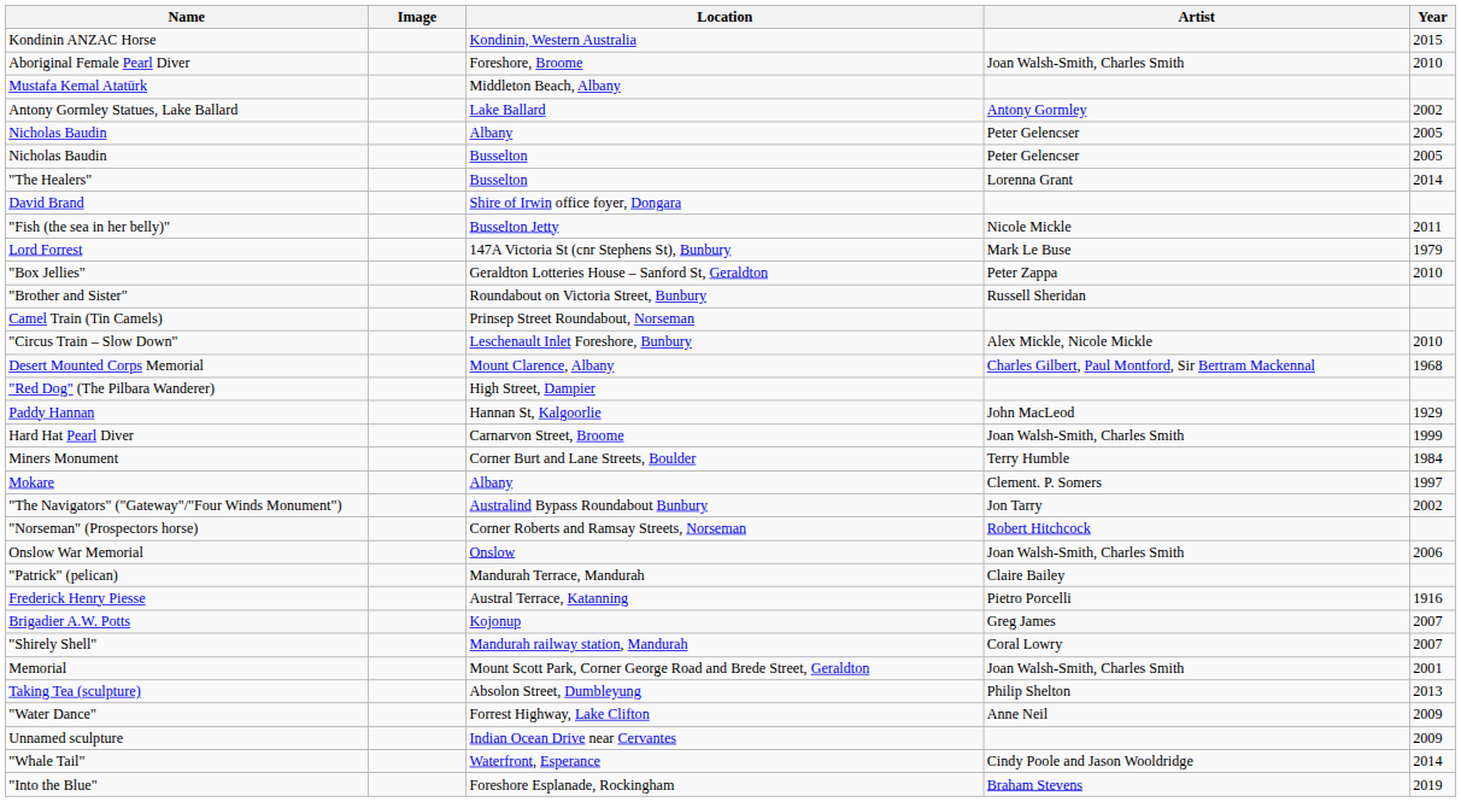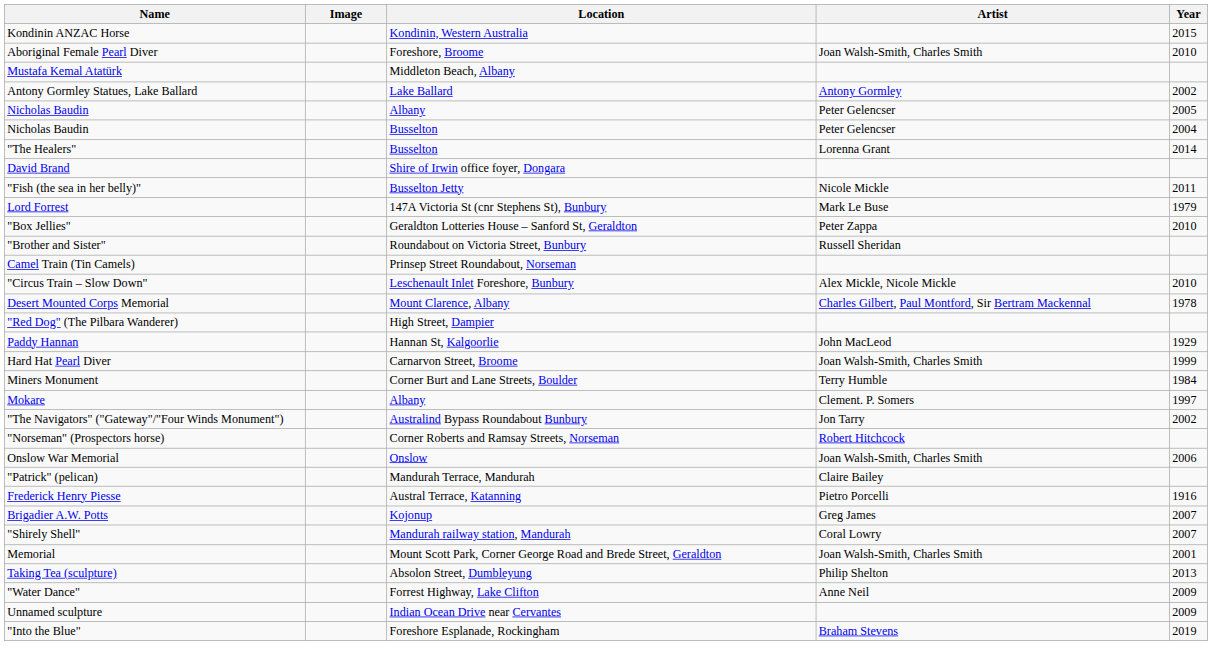 <table class="wikitable" style="width:100%;">
 <tr style="background:#def; text-align:center;">
 <th style="width:25%;">Name</th>
 <th style="width:100px;">Image</th>
 <th>Location</th>
 <th>Artist</th>
 <th>Year</th>
 </tr>
 <tr>
 <td>Kondinin ANZAC Horse</td>
 <td></td>
 <td><a href='#'>Kondinin, Western Australia</a></td>
 <td></td>
 <td>2015</td>
 </tr>
 <tr>
 <td>Aboriginal Female <a href='#'>Pearl</a> Diver</td>
 <td></td>
 <td>Foreshore, <a href='#'>Broome</a></td>
 <td>Joan Walsh-Smith, Charles Smith</td>
 <td>2010</td>
 </tr>
 <tr>
 <td><a href='#'>Mustafa Kemal Atatürk</a></td>
 <td></td>
 <td>Middleton Beach, <a href='#'>Albany</a></td>
 <td></td>
 <td></td>
 </tr>
 <tr>
 <td>Antony Gormley Statues, Lake Ballard</td>
 <td></td>
 <td><a href='#'>Lake Ballard</a></td>
 <td><a href='#'>Antony Gormley</a></td>
 <td>2002</td>
 </tr>
 <tr>
 <td><a href='#'>Nicholas Baudin</a></td>
 <td></td>
 <td><a href='#'>Albany</a></td>
 <td>Peter Gelencser</td>
 <td>2005</td>
 </tr>
 <tr>
 <td>Nicholas Baudin</td>
 <td></td>
 <td><a href='#'>Busselton</a><br></td>
 <td>Peter Gelencser</td>
-<td>2005</td>
+<td>2004</td>
 </tr>
 <tr>
 <td>"The Healers"</td>
 <td></td>
 <td><a href='#'>Busselton</a></td>
 <td>Lorenna Grant</td>
 <td>2014</td>
 </tr>
 <tr>
 <td><a href='#'>David Brand</a></td>
 <td></td>
 <td><a href='#'>Shire of Irwin</a> office foyer, <a href='#'>Dongara</a></td>
 <td></td>
 <td></td>
 </tr>
 <tr>
 <td>"Fish (the sea in her belly)"</td>
 <td></td>
 <td><a href='#'>Busselton Jetty</a></td>
 <td>Nicole Mickle</td>
 <td>2011</td>
 </tr>
 <tr>
 <td><a href='#'>Lord Forrest</a></td>
 <td></td>
 <td>147A Victoria St (cnr Stephens St), <a href='#'>Bunbury</a><br></td>
 <td>Mark Le Buse</td>
 <td>1979</td>
 </tr>
 <tr>
 <td>"Box Jellies"</td>
 <td></td>
 <td>Geraldton Lotteries House – Sanford St, <a href='#'>Geraldton</a></td>
 <td>Peter Zappa</td>
 <td>2010</td>
 </tr>
 <tr>
 <td>"Brother and Sister"</td>
 <td></td>
 <td>Roundabout on Victoria Street, <a href='#'>Bunbury</a></td>
 <td>Russell Sheridan</td>
 <td></td>
 </tr>
 <tr>
 <td><a href='#'>Camel</a> Train (Tin Camels)</td>
 <td></td>
 <td>Prinsep Street Roundabout, <a href='#'>Norseman</a></td>
 <td></td>
 <td></td>
 </tr>
 <tr>
 <td>"Circus Train – Slow Down"</td>
 <td></td>
 <td><a href='#'>Leschenault Inlet</a> Foreshore, <a href='#'>Bunbury</a></td>
 <td>Alex Mickle, Nicole Mickle</td>
 <td>2010</td>
 </tr>
 <tr>
 <td><a href='#'>Desert Mounted Corps</a> Memorial</td>
 <td></td>
 <td><a href='#'>Mount Clarence</a>, <a href='#'>Albany</a></td>
 <td><a href='#'>Charles Gilbert</a>, <a href='#'>Paul Montford</a>, Sir <a href='#'>Bertram Mackennal</a></td>
-<td>1968</td>
+<td>1978</td>
 </tr>
 <tr>
 <td><a href='#'>"Red Dog"</a> (The Pilbara Wanderer)</td>
 <td></td>
 <td>High Street, <a href='#'>Dampier</a></td>
 <td></td>
 <td></td>
 </tr>
 <tr>
 <td><a href='#'>Paddy Hannan</a></td>
 <td></td>
 <td>Hannan St, <a href='#'>Kalgoorlie</a></td>
 <td>John MacLeod</td>
 <td>1929</td>
 </tr>
 <tr>
 <td>Hard Hat <a href='#'>Pearl</a> Diver</td>
 <td></td>
 <td>Carnarvon Street, <a href='#'>Broome</a></td>
 <td>Joan Walsh-Smith, Charles Smith</td>
 <td>1999</td>
 </tr>
 <tr>
 <td>Miners Monument</td>
 <td></td>
 <td>Corner Burt and Lane Streets, <a href='#'>Boulder</a></td>
 <td>Terry Humble</td>
 <td>1984</td>
 </tr>
 <tr>
 <td><a href='#'>Mokare</a></td>
 <td></td>
 <td><a href='#'>Albany</a></td>
 <td>Clement. P. Somers</td>
 <td>1997</td>
 </tr>
 <tr>
 <td>"The Navigators" ("Gateway"/"Four Winds Monument")</td>
 <td></td>
 <td><a href='#'>Australind</a> Bypass Roundabout <a href='#'>Bunbury</a></td>
 <td>Jon Tarry</td>
 <td>2002</td>
 </tr>
 <tr>
 <td>"Norseman" (Prospectors horse)</td>
 <td></td>
 <td>Corner Roberts and Ramsay Streets, <a href='#'>Norseman</a></td>
 <td><a href='#'>Robert Hitchcock</a></td>
 <td></td>
 </tr>
 <tr>
 <td>Onslow War Memorial</td>
 <td></td>
 <td><a href='#'>Onslow</a></td>
 <td>Joan Walsh-Smith, Charles Smith</td>
 <td>2006</td>
 </tr>
 <tr>
 <td>"Patrick" (pelican)</td>
 <td></td>
 <td>Mandurah Terrace, Mandurah</td>
 <td>Claire Bailey</td>
 <td></td>
 </tr>
 <tr>
 <td><a href='#'>Frederick Henry Piesse</a></td>
 <td></td>
 <td>Austral Terrace, <a href='#'>Katanning</a></td>
 <td>Pietro Porcelli</td>
 <td>1916</td>
 </tr>
 <tr>
 <td><a href='#'>Brigadier A.W. Potts</a></td>
 <td></td>
 <td><a href='#'>Kojonup</a></td>
 <td>Greg James</td>
 <td>2007</td>
 </tr>
 <tr>
 <td>"Shirely Shell"</td>
 <td></td>
 <td><a href='#'>Mandurah railway station</a>, <a href='#'>Mandurah</a><br></td>
 <td>Coral Lowry</td>
 <td>2007</td>
 </tr>
 <tr>
 <td> Memorial</td>
 <td></td>
 <td>Mount Scott Park, Corner George Road and Brede Street, <a href='#'>Geraldton</a></td>
 <td>Joan Walsh-Smith, Charles Smith</td>
 <td>2001</td>
 </tr>
 <tr>
 <td><a href='#'>Taking Tea (sculpture)</a></td>
 <td></td>
 <td>Absolon Street, <a href='#'>Dumbleyung</a></td>
 <td>Philip Shelton</td>
 <td>2013</td>
 </tr>
 <tr>
 <td>"Water Dance"</td>
 <td></td>
 <td>Forrest Highway, <a href='#'>Lake Clifton</a><br></td>
 <td>Anne Neil</td>
 <td>2009</td>
 </tr>
 <tr>
 <td>Unnamed sculpture</td>
 <td></td>
 <td><a href='#'>Indian Ocean Drive</a> near <a href='#'>Cervantes</a></td>
 <td></td>
 <td>2009</td>
 </tr>
 <tr>
-<td>"Whale Tail"</td>
-<td></td>
-<td><a href='#'>Waterfront</a>, <a href='#'>Esperance</a></td>
-<td>Cindy Poole and Jason Wooldridge</td>
-<td>2014</td>
-</tr>
-<tr>
 <td>"Into the Blue"</td>
 <td></td>
 <td>Foreshore Esplanade, Rockingham</td>
 <td><a href='#'>Braham Stevens</a></td>
 <td>2019</td>
 </tr>
 </table>
